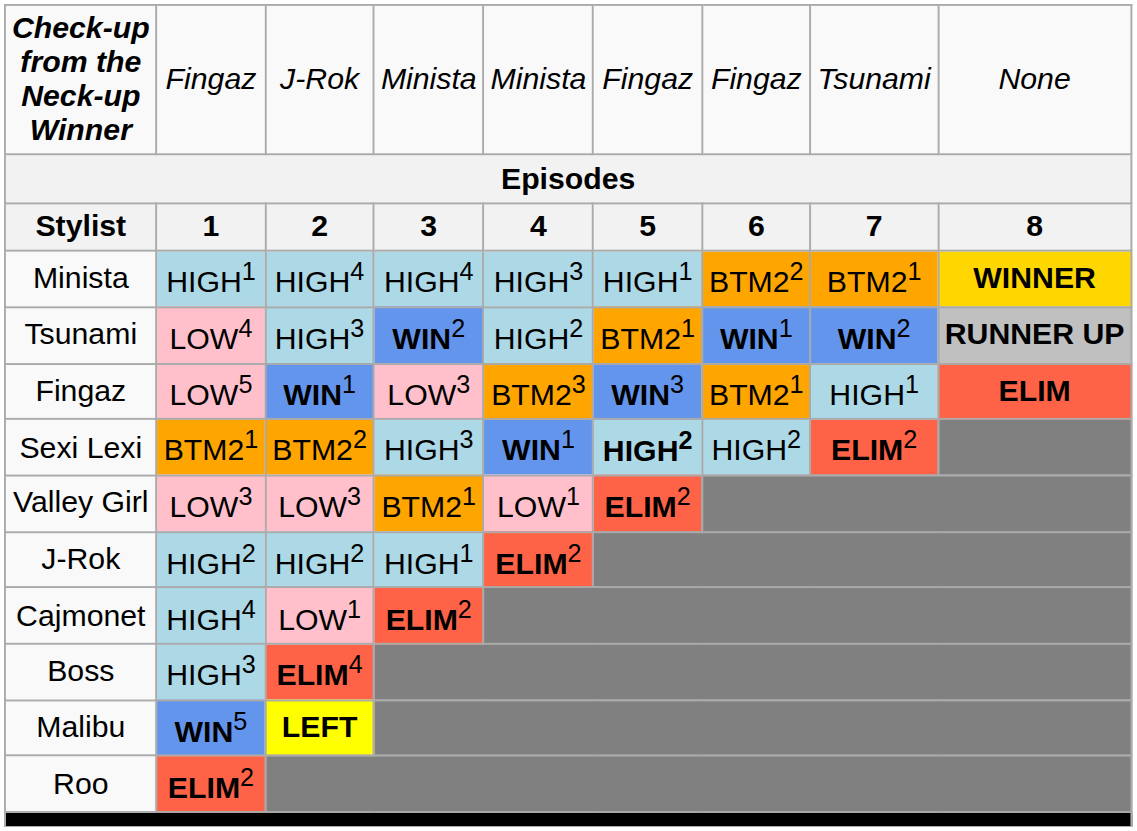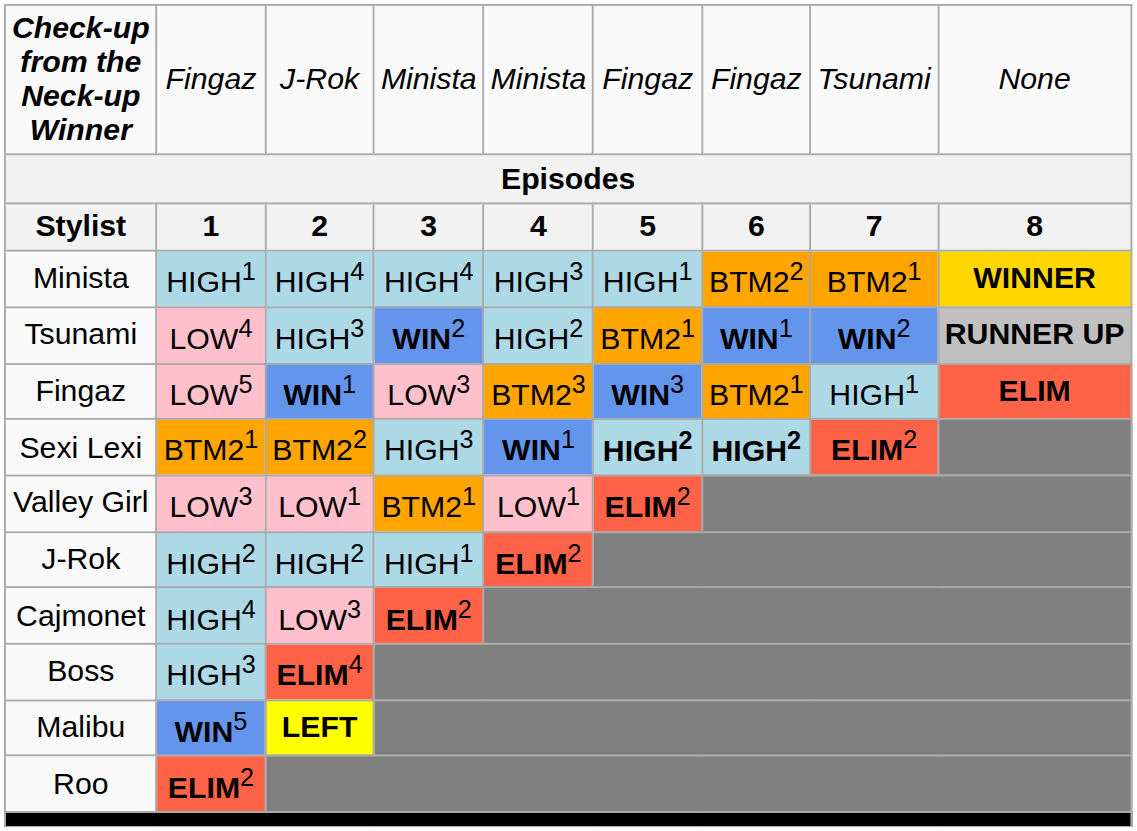 <table class="wikitable" style="text-align:center">
 <tr>
 <td><strong><em>Check-up<strong><br> </strong>from the<strong><br></strong>Neck-up<strong><br></strong>Winner</em></strong></td>
 <td><em>Fingaz</em></td>
 <td><em>J-Rok</em></td>
 <td><em>Minista</em></td>
 <td><em>Minista</em></td>
 <td><em>Fingaz</em></td>
 <td><em>Fingaz</em></td>
 <td><em>Tsunami</em></td>
 <td><em>None</em></td>
 </tr>
 <tr>
 <th colspan=10>Episodes</th>
 </tr>
 <tr>
 <th>Stylist</th>
 <th>1</th>
 <th>2</th>
 <th>3</th>
 <th>4</th>
 <th>5</th>
 <th>6</th>
 <th>7</th>
 <th>8</th>
 </tr>
 <tr>
 <td>Minista</td>
 <td bgcolor="lightblue">HIGH<sup>1</sup></td>
 <td bgcolor="lightblue">HIGH<sup>4</sup></td>
 <td bgcolor="lightblue">HIGH<sup>4</sup></td>
 <td bgcolor="lightblue">HIGH<sup>3</sup></td>
 <td bgcolor="lightblue">HIGH<sup>1</sup></td>
 <td bgcolor="orange">BTM2<sup>2</sup></td>
 <td bgcolor="orange">BTM2<sup>1</sup></td>
 <td bgcolor="Gold"><strong>WINNER</strong></td>
 </tr>
 <tr>
 <td>Tsunami</td>
 <td bgcolor="pink">LOW<sup>4</sup></td>
 <td bgcolor="lightblue">HIGH<sup>3</sup></td>
 <td bgcolor="cornflowerblue"><strong>WIN</strong><sup>2</sup></td>
 <td bgcolor="lightblue">HIGH<sup>2</sup></td>
 <td bgcolor="orange">BTM2<sup>1</sup></td>
 <td bgcolor="cornflowerblue"><strong>WIN</strong><sup>1</sup></td>
 <td bgcolor="cornflowerblue"><strong>WIN</strong><sup>2</sup></td>
 <td bgcolor="silver"><span><strong>RUNNER UP</strong></span></td>
 </tr>
 <tr>
 <td>Fingaz</td>
 <td bgcolor="pink">LOW<sup>5</sup></td>
 <td bgcolor="cornflowerblue"><strong>WIN</strong><sup>1</sup></td>
 <td bgcolor="pink">LOW<sup>3</sup></td>
 <td bgcolor="orange">BTM2<sup>3</sup></td>
 <td bgcolor="cornflowerblue"><strong>WIN</strong><sup>3</sup></td>
 <td bgcolor="orange">BTM2<sup>1</sup></td>
 <td bgcolor="lightblue">HIGH<sup>1</sup></td>
 <td bgcolor="tomato"><strong>ELIM</strong></td>
 </tr>
 <tr>
 <td>Sexi Lexi</td>
 <td bgcolor="orange">BTM2<sup>1</sup></td>
 <td bgcolor="orange">BTM2<sup>2</sup></td>
 <td bgcolor="lightblue">HIGH<sup>3</sup></td>
 <td bgcolor="cornflowerblue"><strong>WIN</strong><sup>1</sup></td>
 <td bgcolor="lightblue"><strong>HIGH<sup>2</sup></strong></td>
-<td bgcolor="lightblue">HIGH<sup>2</sup></td>
+<td bgcolor="lightblue"><strong>HIGH<sup>2</sup></strong></td>
 <td bgcolor="tomato"><strong>ELIM</strong><sup>2</sup></td>
 <td bgcolor="gray" colspan=1></td>
 </tr>
 <tr>
 <td>Valley Girl</td>
 <td bgcolor="pink">LOW<sup>3</sup></td>
-<td bgcolor="pink">LOW<sup>3</sup></td>
+<td bgcolor="pink">LOW<sup>1</sup></td>
 <td bgcolor="orange">BTM2<sup>1</sup></td>
 <td bgcolor="pink">LOW<sup>1</sup></td>
 <td bgcolor="tomato"><strong>ELIM</strong><sup>2</sup></td>
 <td bgcolor="gray" colspan=3></td>
 </tr>
 <tr>
 <td>J-Rok</td>
 <td bgcolor="lightblue">HIGH<sup>2</sup></td>
 <td bgcolor="lightblue">HIGH<sup>2</sup></td>
 <td bgcolor="lightblue">HIGH<sup>1</sup></td>
 <td bgcolor="tomato"><strong>ELIM</strong><sup>2</sup></td>
 <td bgcolor="gray" colspan=4></td>
 </tr>
 <tr>
 <td>Cajmonet</td>
 <td bgcolor="lightblue">HIGH<sup>4</sup></td>
-<td bgcolor="pink">LOW<sup>1</sup></td>
+<td bgcolor="pink">LOW<sup>3</sup></td>
 <td bgcolor="tomato"><strong>ELIM</strong><sup>2</sup></td>
 <td bgcolor="gray" colspan=5></td>
 </tr>
 <tr>
 <td>Boss</td>
 <td bgcolor="lightblue">HIGH<sup>3</sup></td>
 <td bgcolor="tomato"><strong>ELIM</strong><sup>4</sup></td>
 <td bgcolor="gray" colspan=6></td>
 </tr>
 <tr>
 <td>Malibu</td>
 <td bgcolor="cornflowerblue"><strong>WIN</strong><sup>5</sup></td>
 <td bgcolor="yellow"><strong>LEFT</strong></td>
 <td bgcolor="gray" colspan=6></td>
 </tr>
 <tr>
 <td>Roo</td>
 <td bgcolor="tomato"><strong>ELIM</strong><sup>2</sup></td>
 <td bgcolor="gray" colspan=7></td>
 </tr>
 <tr>
 <td colspan=10 bgcolor="black"></td>
 </tr>
 <tr>
 </tr>
 </table>
